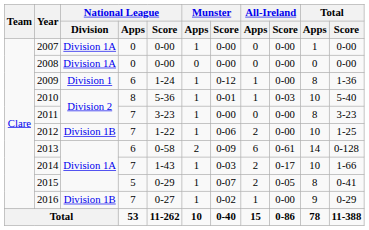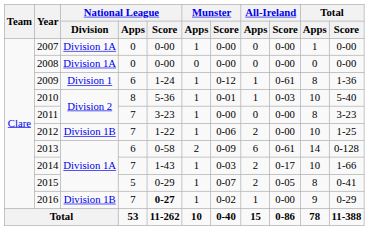 <table class="wikitable" style="text-align:center">
 <tr>
 <th rowspan="2">Team</th>
 <th rowspan="2">Year</th>
 <th colspan="3"><a href='#'>National League</a></th>
 <th colspan="2"><a href='#'>Munster</a></th>
 <th colspan="2"><a href='#'>All-Ireland</a></th>
 <th colspan="2">Total</th>
 </tr>
 <tr>
 <th>Division</th>
 <th>Apps</th>
 <th>Score</th>
 <th>Apps</th>
 <th>Score</th>
 <th>Apps</th>
 <th>Score</th>
 <th>Apps</th>
 <th>Score</th>
 </tr>
 <tr>
 <td rowspan="10"><a href='#'>Clare</a></td>
 <td>2007</td>
 <td rowspan="1"><a href='#'>Division 1A</a></td>
 <td>0</td>
 <td>0-00</td>
 <td>1</td>
 <td>0-00</td>
 <td>0</td>
 <td>0-00</td>
 <td>1</td>
 <td>0-00</td>
 </tr>
 <tr>
 <td>2008</td>
 <td rowspan="1"><a href='#'>Division 1A</a></td>
 <td>0</td>
 <td>0-00</td>
 <td>0</td>
 <td>0-00</td>
 <td>0</td>
 <td>0-00</td>
 <td>0</td>
 <td>0-00</td>
 </tr>
 <tr>
 <td>2009</td>
 <td rowspan="1"><a href='#'>Division 1</a></td>
 <td>6</td>
 <td>1-24</td>
 <td>1</td>
 <td>0-12</td>
 <td>1</td>
-<td>0-00</td>
+<td>0-61</td>
 <td>8</td>
 <td>1-36</td>
 </tr>
 <tr>
 <td>2010</td>
 <td rowspan="2"><a href='#'>Division 2</a></td>
 <td>8</td>
 <td>5-36</td>
 <td>1</td>
 <td>0-01</td>
 <td>1</td>
 <td>0-03</td>
 <td>10</td>
 <td>5-40</td>
 </tr>
 <tr>
 <td>2011</td>
 <td>7</td>
 <td>3-23</td>
 <td>1</td>
 <td>0-00</td>
 <td>0</td>
 <td>0-00</td>
 <td>8</td>
 <td>3-23</td>
 </tr>
 <tr>
 <td>2012</td>
 <td rowspan="1"><a href='#'>Division 1B</a></td>
 <td>7</td>
 <td>1-22</td>
 <td>1</td>
 <td>0-06</td>
 <td>2</td>
 <td>0-00</td>
 <td>10</td>
 <td>1-25</td>
 </tr>
 <tr>
 <td>2013</td>
 <td rowspan="3"><a href='#'>Division 1A</a></td>
 <td>6</td>
 <td>0-58</td>
 <td>2</td>
 <td>0-09</td>
 <td>6</td>
 <td>0-61</td>
 <td>14</td>
 <td>0-128</td>
 </tr>
 <tr>
 <td>2014</td>
 <td>7</td>
 <td>1-43</td>
 <td>1</td>
 <td>0-03</td>
 <td>2</td>
 <td>0-17</td>
 <td>10</td>
 <td>1-66</td>
 </tr>
 <tr>
 <td>2015</td>
 <td>5</td>
 <td>0-29</td>
 <td>1</td>
 <td>0-07</td>
 <td>2</td>
 <td>0-05</td>
 <td>8</td>
 <td>0-41</td>
 </tr>
 <tr>
 <td>2016</td>
 <td rowspan="1"><a href='#'>Division 1B</a></td>
 <td>7</td>
-<td>0-27</td>
+<td><strong>0-27</strong></td>
 <td>1</td>
 <td>0-02</td>
 <td>1</td>
 <td>0-00</td>
 <td>9</td>
 <td>0-29</td>
 </tr>
 <tr>
 <th colspan="3">Total</th>
 <td><strong>53</strong></td>
 <td><strong>11-262</strong></td>
 <td><strong>10</strong></td>
 <td><strong>0-40</strong></td>
 <td><strong>15</strong></td>
 <td><strong>0-86</strong></td>
 <td><strong>78</strong></td>
 <td><strong>11-388</strong></td>
 </tr>
 </table>
